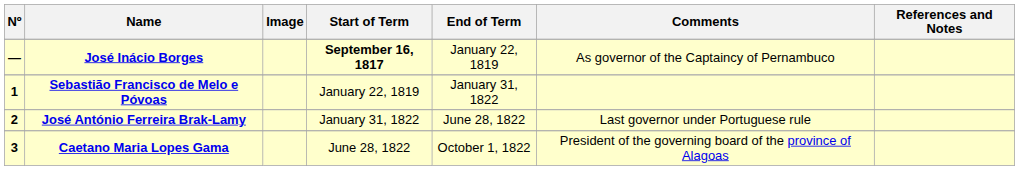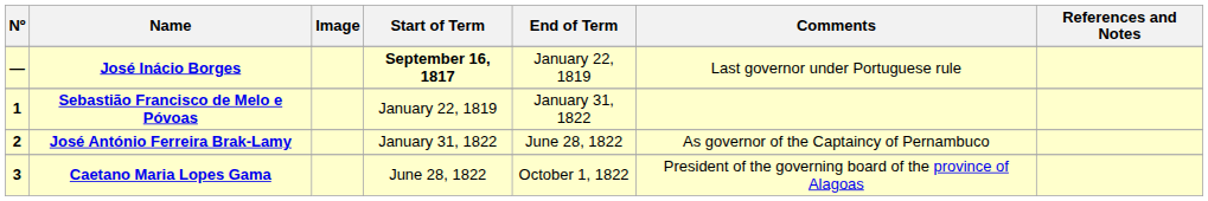 <table class="wikitable" style="text-align:center">
 <tr style="background:#cccccc">
 <th>Nº</th>
 <th>Name</th>
 <th>Image</th>
 <th>Start of Term</th>
 <th>End of Term</th>
 <th>Comments</th>
 <th>References and Notes</th>
 </tr>
 <tr>
 </tr>
 <tr style="background:#FFFFCC">
 <td><strong>—</strong></td>
 <td><strong><a href='#'>José Inácio Borges</a></strong></td>
 <td></td>
 <td><strong>September 16, 1817</strong></td>
 <td>January 22, 1819</td>
-<td>As governor of the Captaincy of Pernambuco</td>
+<td>Last governor under Portuguese rule</td>
 <td></td>
 </tr>
 <tr>
 </tr>
 <tr style="background:#FFFFCC">
 <td><strong>1</strong></td>
 <td><strong><a href='#'>Sebastião Francisco de Melo e Póvoas</a></strong></td>
 <td></td>
 <td>January 22, 1819</td>
 <td>January 31, 1822</td>
 <td></td>
 <td></td>
 </tr>
 <tr>
 </tr>
 <tr style="background:#FFFFCC">
 <td><strong>2</strong></td>
 <td><strong><a href='#'>José António Ferreira Brak-Lamy</a></strong></td>
 <td></td>
 <td>January 31, 1822</td>
 <td>June 28, 1822</td>
-<td>Last governor under Portuguese rule</td>
+<td>As governor of the Captaincy of Pernambuco</td>
 <td></td>
 </tr>
 <tr>
 </tr>
 <tr style="background:#FFFFCC">
 <td><strong>3</strong></td>
 <td><strong><a href='#'>Caetano Maria Lopes Gama</a></strong></td>
 <td></td>
 <td>June 28, 1822</td>
 <td>October 1, 1822</td>
 <td>President of the governing board of the <a href='#'>province of Alagoas</a></td>
 <td></td>
 </tr>
 </table>
